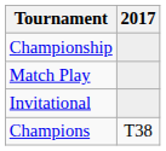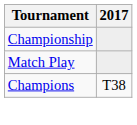 <table class="wikitable" style="text-align:center;">
 <tr>
 <th>Tournament</th>
 <th>2017</th>
 </tr>
 <tr>
 <td align="left"><a href='#'>Championship</a></td>
 <td style="background:#eeeeee;"></td>
 </tr>
 <tr>
 <td align="left"><a href='#'>Match Play</a></td>
 <td style="background:#eeeeee;"></td>
 </tr>
 <tr>
-<td align="left"><a href='#'>Invitational</a></td>
-<td style="background:#eeeeee;"></td>
-</tr>
-<tr>
 <td align="left"><a href='#'>Champions</a></td>
 <td>T38</td>
 </tr>
 </table>
